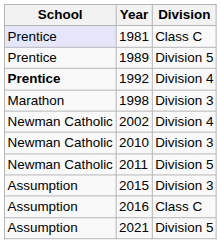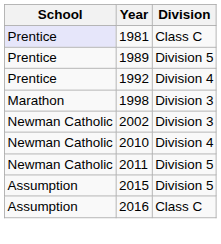 <table class="wikitable">
 <tr>
 <th>School</th>
 <th>Year</th>
 <th>Division</th>
 </tr>
 <tr>
 <td style="background: lavender;">Prentice</td>
 <td>1981</td>
 <td>Class C</td>
 </tr>
 <tr>
 <td>Prentice</td>
 <td>1989</td>
 <td>Division 5</td>
 </tr>
 <tr>
-<td><strong>Prentice</strong></td>
+<td>Prentice</td>
 <td>1992</td>
 <td>Division 4</td>
 </tr>
 <tr>
 <td>Marathon</td>
 <td>1998</td>
 <td>Division 3</td>
 </tr>
 <tr>
 <td>Newman Catholic</td>
 <td>2002</td>
-<td>Division 4</td>
+<td>Division 3</td>
 </tr>
 <tr>
 <td>Newman Catholic</td>
 <td>2010</td>
-<td>Division 3</td>
+<td>Division 4</td>
 </tr>
 <tr>
 <td>Newman Catholic</td>
 <td>2011</td>
 <td>Division 5</td>
 </tr>
 <tr>
 <td>Assumption</td>
 <td>2015</td>
-<td>Division 3</td>
+<td>Division 5</td>
 </tr>
 <tr>
 <td>Assumption</td>
 <td>2016</td>
 <td>Class C</td>
 </tr>
-<tr>
-<td>Assumption</td>
-<td>2021</td>
-<td>Division 5</td>
-</tr>
 </table>
